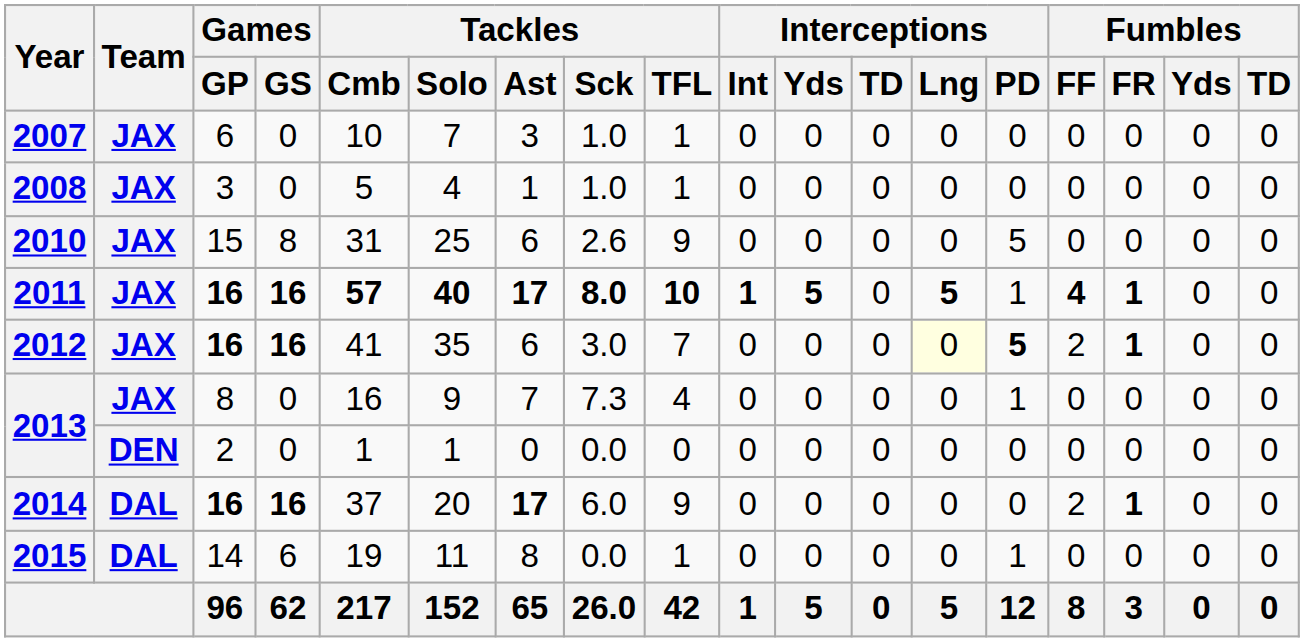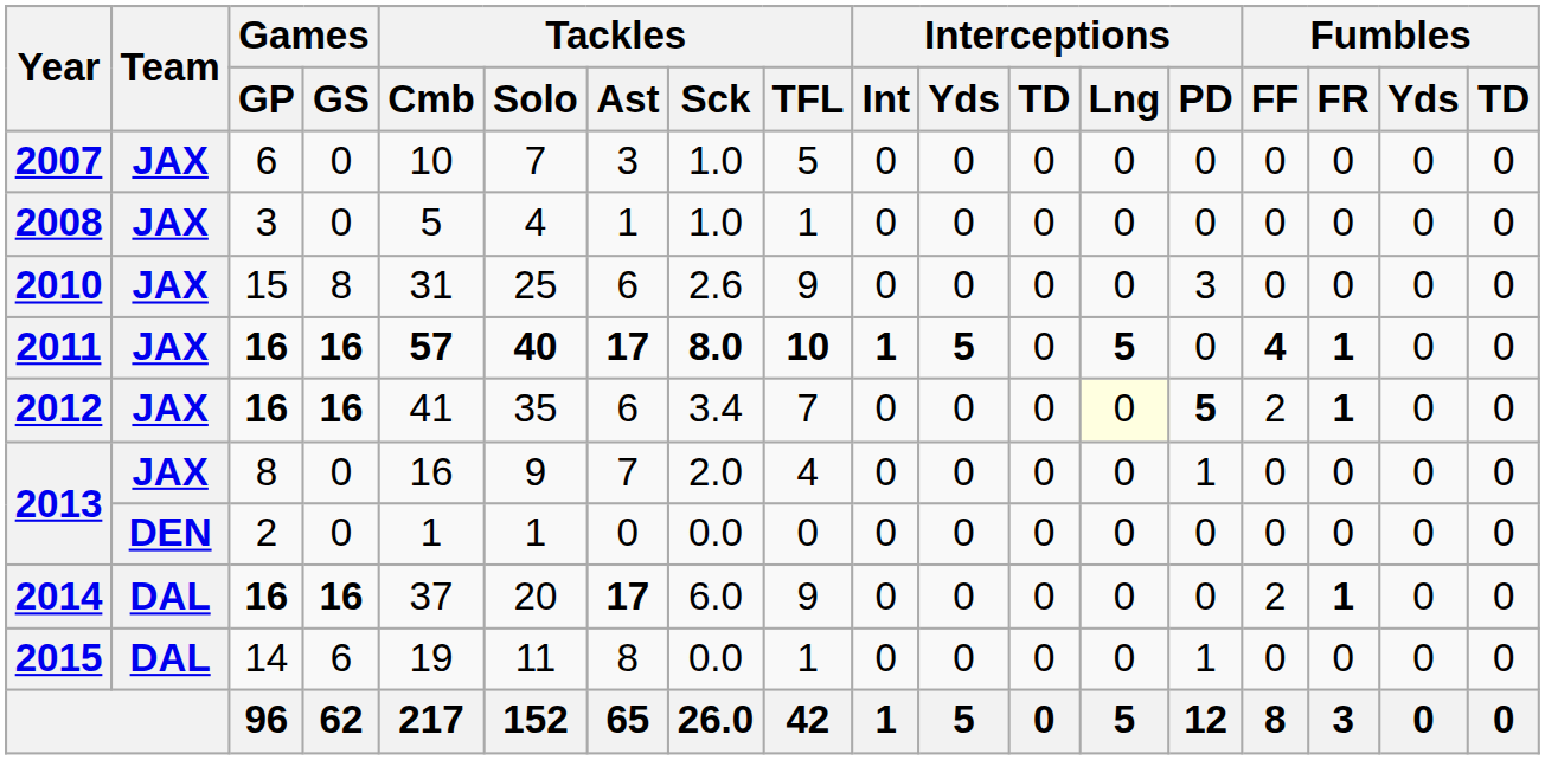 <table class="wikitable" style="text-align:center">
 <tr>
 <th rowspan="2">Year</th>
 <th rowspan="2">Team</th>
 <th colspan="2">Games</th>
 <th colspan="5">Tackles</th>
 <th colspan="5">Interceptions</th>
 <th colspan="4">Fumbles</th>
 </tr>
 <tr>
 <th>GP</th>
 <th>GS</th>
 <th>Cmb</th>
 <th>Solo</th>
 <th>Ast</th>
 <th>Sck</th>
 <th>TFL</th>
 <th>Int</th>
 <th>Yds</th>
 <th>TD</th>
 <th>Lng</th>
 <th>PD</th>
 <th>FF</th>
 <th>FR</th>
 <th>Yds</th>
 <th>TD</th>
 </tr>
 <tr>
 <th><a href='#'>2007</a></th>
 <th><a href='#'>JAX</a></th>
 <td>6</td>
 <td>0</td>
 <td>10</td>
 <td>7</td>
 <td>3</td>
 <td>1.0</td>
-<td>1</td>
+<td>5</td>
 <td>0</td>
 <td>0</td>
 <td>0</td>
 <td>0</td>
 <td>0</td>
 <td>0</td>
 <td>0</td>
 <td>0</td>
 <td>0</td>
 </tr>
 <tr>
 <th><a href='#'>2008</a></th>
 <th><a href='#'>JAX</a></th>
 <td>3</td>
 <td>0</td>
 <td>5</td>
 <td>4</td>
 <td>1</td>
 <td>1.0</td>
 <td>1</td>
 <td>0</td>
 <td>0</td>
 <td>0</td>
 <td>0</td>
 <td>0</td>
 <td>0</td>
 <td>0</td>
 <td>0</td>
 <td>0</td>
 </tr>
 <tr>
 <th><a href='#'>2010</a></th>
 <th><a href='#'>JAX</a></th>
 <td>15</td>
 <td>8</td>
 <td>31</td>
 <td>25</td>
 <td>6</td>
 <td>2.6</td>
 <td>9</td>
 <td>0</td>
 <td>0</td>
 <td>0</td>
 <td>0</td>
-<td>5</td>
+<td>3</td>
 <td>0</td>
 <td>0</td>
 <td>0</td>
 <td>0</td>
 </tr>
 <tr>
 <th><a href='#'>2011</a></th>
 <th><a href='#'>JAX</a></th>
 <td><strong>16</strong></td>
 <td><strong>16</strong></td>
 <td><strong>57</strong></td>
 <td><strong>40</strong></td>
 <td><strong>17</strong></td>
 <td><strong>8.0</strong></td>
 <td><strong>10</strong></td>
 <td><strong>1</strong></td>
 <td><strong>5</strong></td>
 <td>0</td>
 <td><strong>5</strong></td>
-<td>1</td>
+<td>0</td>
 <td><strong>4</strong></td>
 <td><strong>1</strong></td>
 <td>0</td>
 <td>0</td>
 </tr>
 <tr>
 <th><a href='#'>2012</a></th>
 <th><a href='#'>JAX</a></th>
 <td><strong>16</strong></td>
 <td><strong>16</strong></td>
 <td>41</td>
 <td>35</td>
 <td>6</td>
-<td>3.0</td>
+<td>3.4</td>
 <td>7</td>
 <td>0</td>
 <td>0</td>
 <td>0</td>
 <td style="background: lightyellow;">0</td>
 <td><strong>5</strong></td>
 <td>2</td>
 <td><strong>1</strong></td>
 <td>0</td>
 <td>0</td>
 </tr>
 <tr>
 <th rowspan="2"><a href='#'>2013</a></th>
 <th><a href='#'>JAX</a></th>
 <td>8</td>
 <td>0</td>
 <td>16</td>
 <td>9</td>
 <td>7</td>
-<td>7.3</td>
+<td>2.0</td>
 <td>4</td>
 <td>0</td>
 <td>0</td>
 <td>0</td>
 <td>0</td>
 <td>1</td>
 <td>0</td>
 <td>0</td>
 <td>0</td>
 <td>0</td>
 </tr>
 <tr>
 <th><a href='#'>DEN</a></th>
 <td>2</td>
 <td>0</td>
 <td>1</td>
 <td>1</td>
 <td>0</td>
 <td>0.0</td>
 <td>0</td>
 <td>0</td>
 <td>0</td>
 <td>0</td>
 <td>0</td>
 <td>0</td>
 <td>0</td>
 <td>0</td>
 <td>0</td>
 <td>0</td>
 </tr>
 <tr>
 <th><a href='#'>2014</a></th>
 <th><a href='#'>DAL</a></th>
 <td><strong>16</strong></td>
 <td><strong>16</strong></td>
 <td>37</td>
 <td>20</td>
 <td><strong>17</strong></td>
 <td>6.0</td>
 <td>9</td>
 <td>0</td>
 <td>0</td>
 <td>0</td>
 <td>0</td>
 <td>0</td>
 <td>2</td>
 <td><strong>1</strong></td>
 <td>0</td>
 <td>0</td>
 </tr>
 <tr>
 <th><a href='#'>2015</a></th>
 <th><a href='#'>DAL</a></th>
 <td>14</td>
 <td>6</td>
 <td>19</td>
 <td>11</td>
 <td>8</td>
 <td>0.0</td>
 <td>1</td>
 <td>0</td>
 <td>0</td>
 <td>0</td>
 <td>0</td>
 <td>1</td>
 <td>0</td>
 <td>0</td>
 <td>0</td>
 <td>0</td>
 </tr>
 <tr>
 <th colspan="2"></th>
 <th>96</th>
 <th>62</th>
 <th>217</th>
 <th>152</th>
 <th>65</th>
 <th>26.0</th>
 <th>42</th>
 <th>1</th>
 <th>5</th>
 <th>0</th>
 <th>5</th>
 <th>12</th>
 <th>8</th>
 <th>3</th>
 <th>0</th>
 <th>0</th>
 </tr>
 </table>
